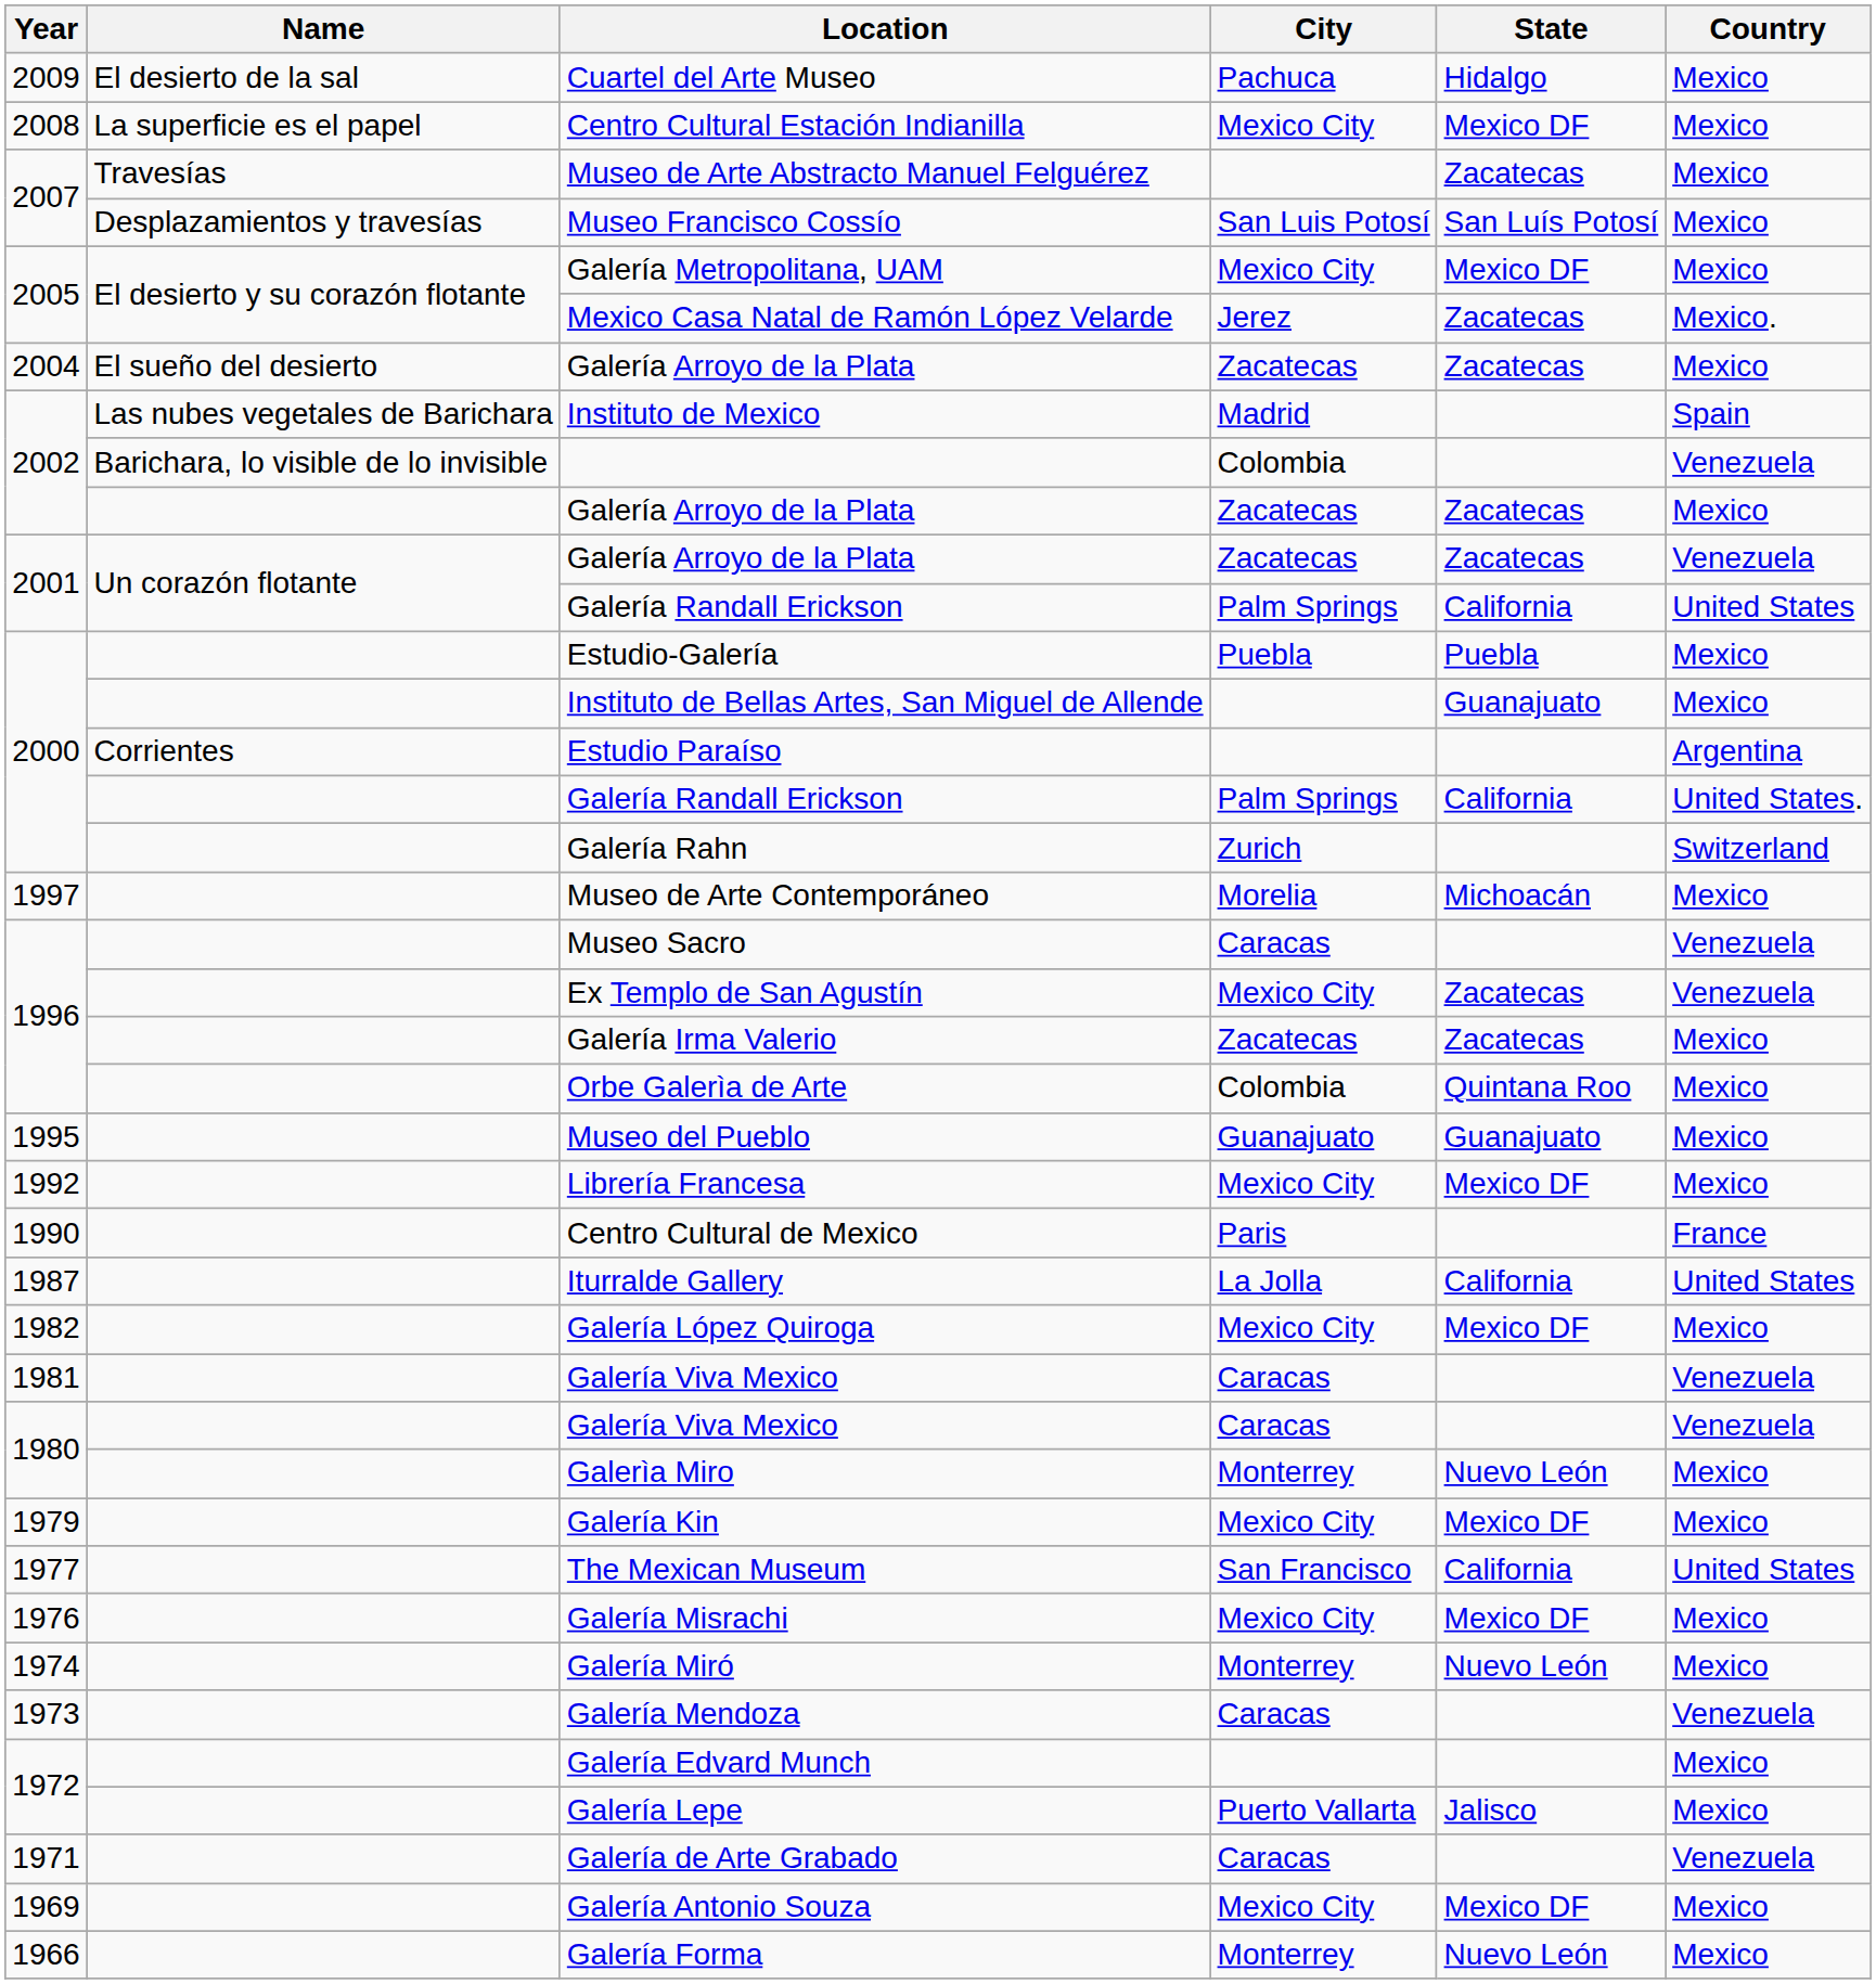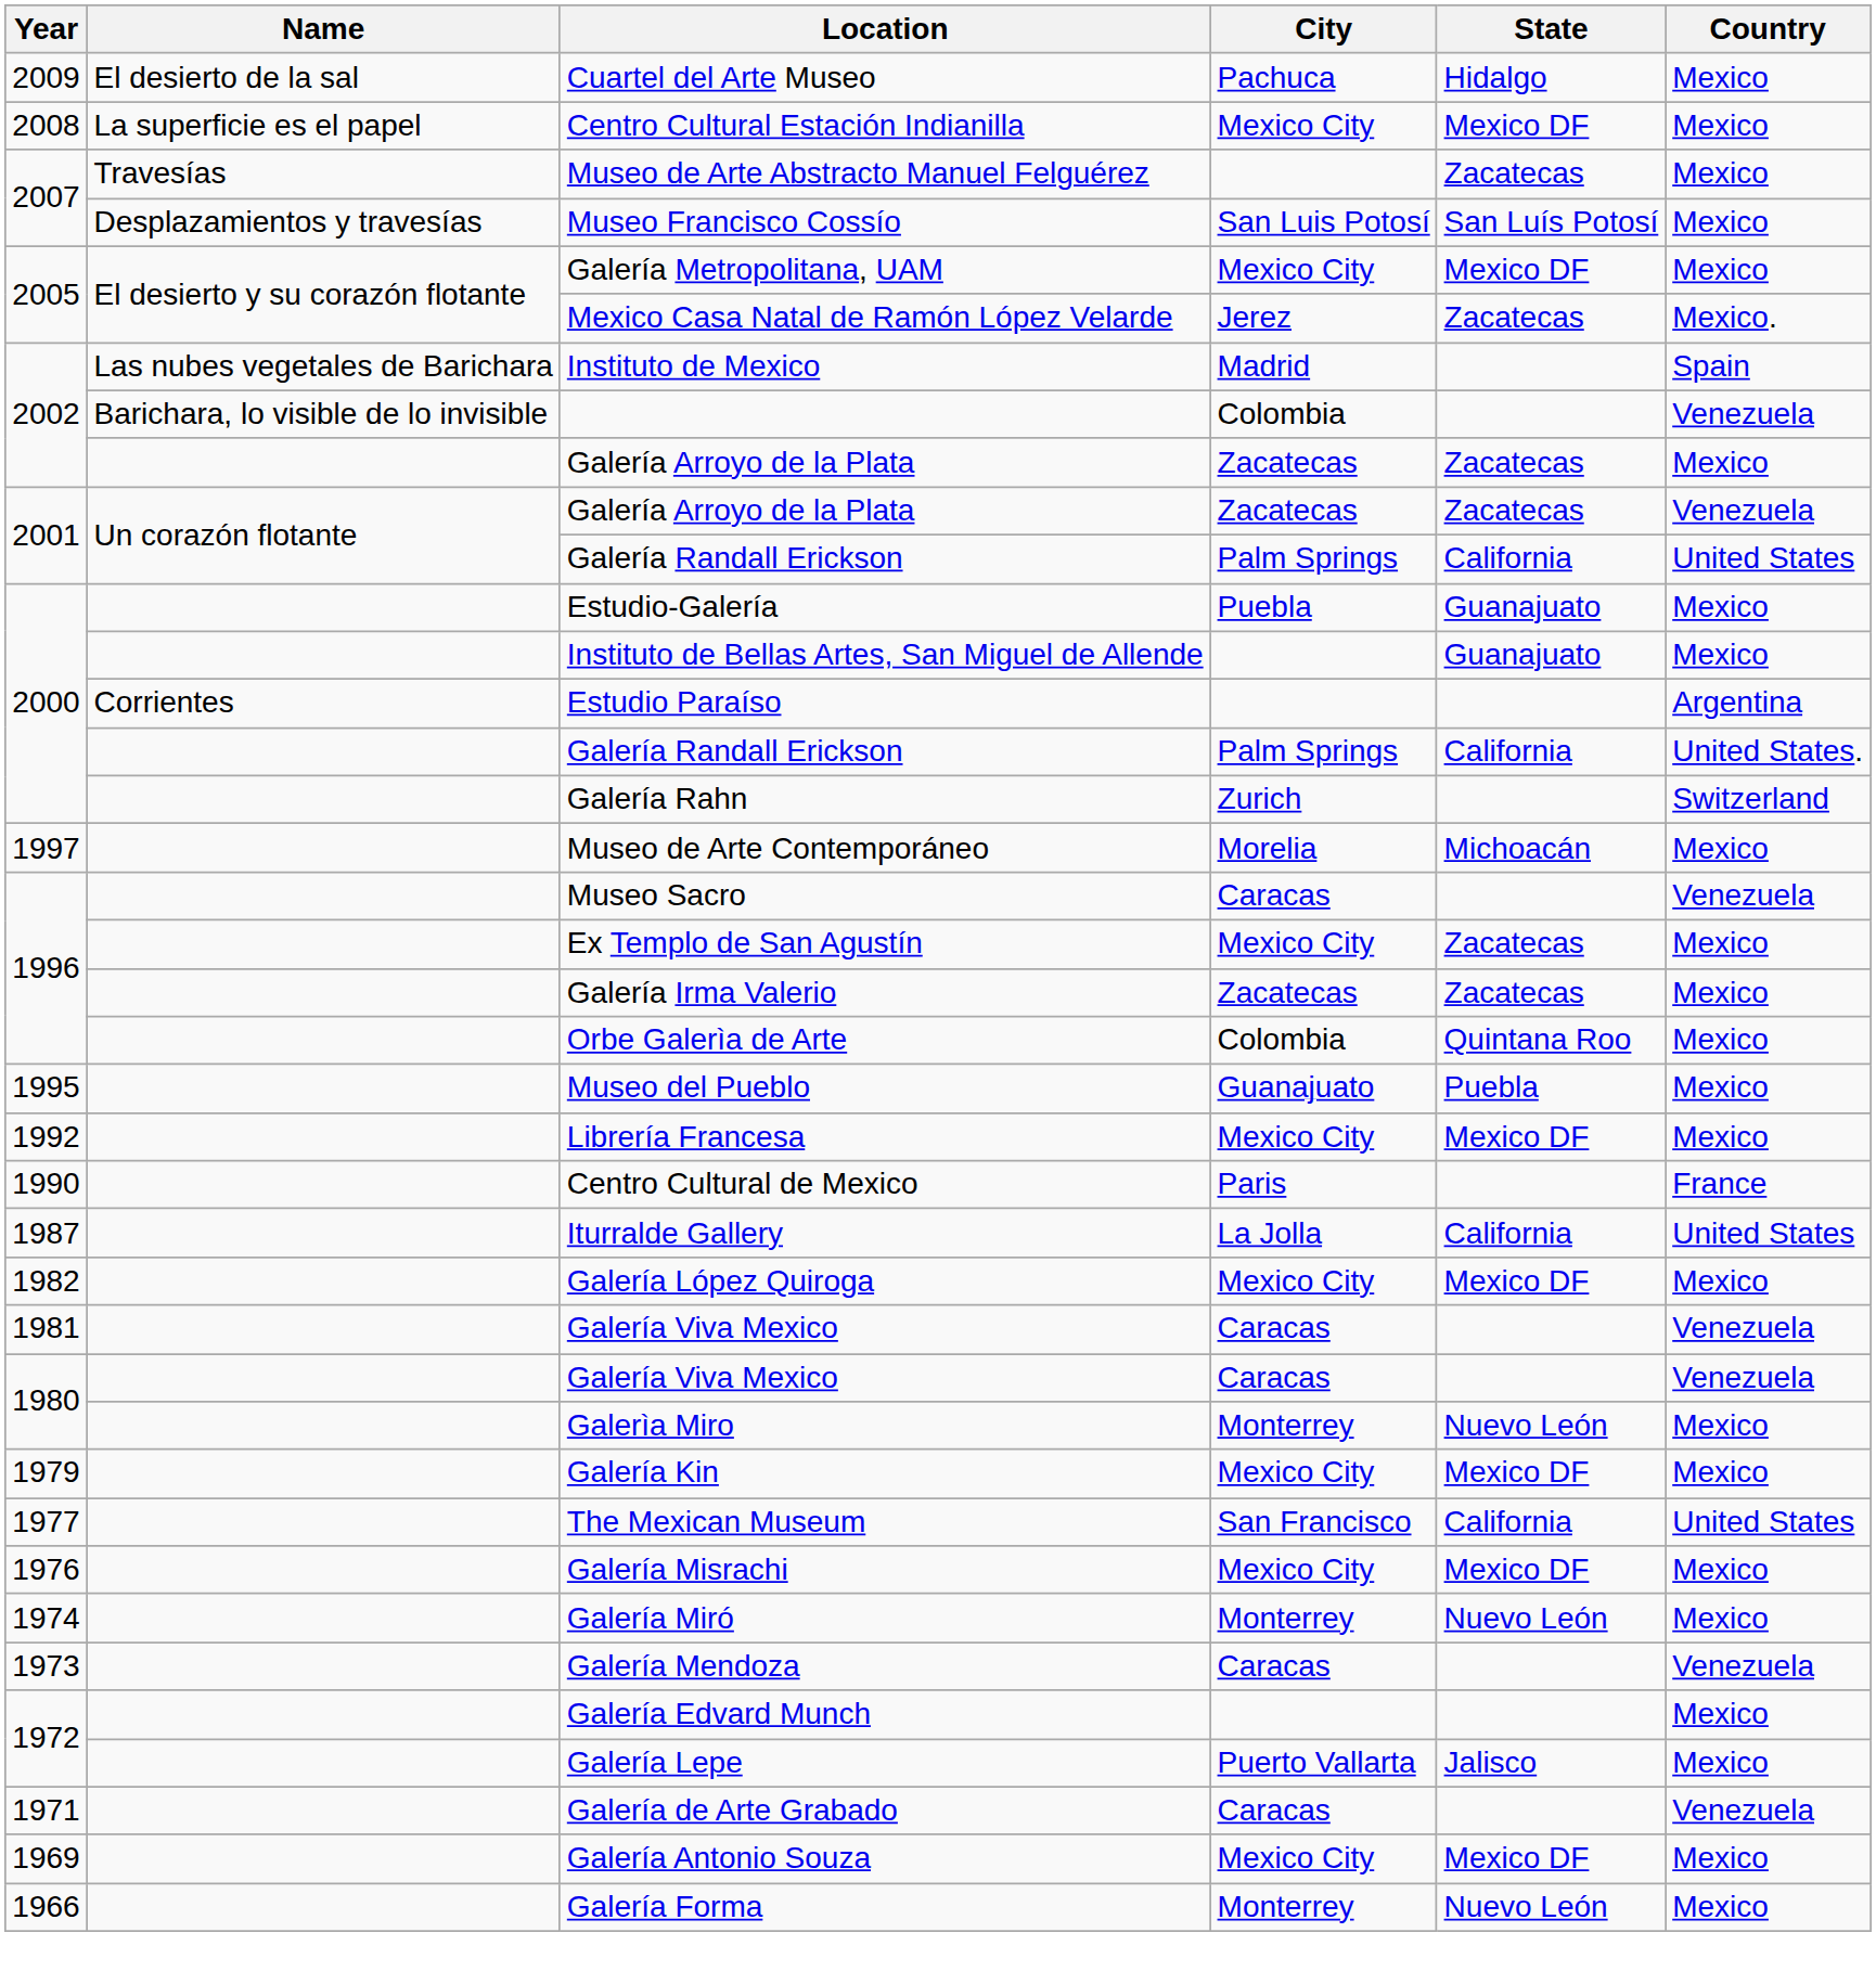 <table class="wikitable">
 <tr>
 <th>Year</th>
 <th>Name</th>
 <th>Location</th>
 <th>City</th>
 <th>State</th>
 <th>Country</th>
 </tr>
 <tr>
 <td>2009</td>
 <td>El desierto de la sal</td>
 <td><a href='#'>Cuartel del Arte</a> Museo</td>
 <td><a href='#'>Pachuca</a></td>
 <td><a href='#'>Hidalgo</a></td>
 <td><a href='#'>Mexico</a></td>
 </tr>
 <tr>
 <td>2008</td>
 <td>La superficie es el papel</td>
 <td><a href='#'>Centro Cultural Estación Indianilla</a></td>
 <td><a href='#'>Mexico City</a></td>
 <td><a href='#'>Mexico DF</a></td>
 <td><a href='#'>Mexico</a></td>
 </tr>
 <tr>
 <td rowspan="2">2007</td>
 <td>Travesías</td>
 <td><a href='#'>Museo de Arte Abstracto Manuel Felguérez</a></td>
 <td></td>
 <td><a href='#'>Zacatecas</a></td>
 <td><a href='#'>Mexico</a></td>
 </tr>
 <tr>
 <td>Desplazamientos y travesías</td>
 <td><a href='#'>Museo Francisco Cossío</a></td>
 <td><a href='#'>San Luis Potosí</a></td>
 <td><a href='#'>San Luís Potosí</a></td>
 <td><a href='#'>Mexico</a></td>
 </tr>
 <tr>
 <td rowspan="2">2005</td>
 <td rowspan="2">El desierto y su corazón flotante</td>
 <td>Galería <a href='#'>Metropolitana</a>, <a href='#'>UAM</a></td>
 <td><a href='#'>Mexico City</a></td>
 <td><a href='#'>Mexico DF</a></td>
 <td><a href='#'>Mexico</a></td>
 </tr>
 <tr>
 <td><a href='#'>Mexico Casa Natal de Ramón López Velarde</a></td>
 <td><a href='#'>Jerez</a></td>
 <td><a href='#'>Zacatecas</a></td>
 <td><a href='#'>Mexico</a>.</td>
 </tr>
 <tr>
-<td>2004</td>
-<td>El sueño del desierto</td>
-<td>Galería <a href='#'>Arroyo de la Plata</a></td>
-<td><a href='#'>Zacatecas</a></td>
-<td><a href='#'>Zacatecas</a></td>
-<td><a href='#'>Mexico</a></td>
-</tr>
-<tr>
 <td rowspan="3">2002</td>
 <td>Las nubes vegetales de Barichara</td>
 <td><a href='#'>Instituto de Mexico</a></td>
 <td><a href='#'>Madrid</a></td>
 <td></td>
 <td><a href='#'>Spain</a></td>
 </tr>
 <tr>
 <td>Barichara, lo visible de lo invisible</td>
 <td></td>
 <td>Colombia</td>
 <td></td>
 <td><a href='#'>Venezuela</a></td>
 </tr>
 <tr>
 <td></td>
 <td>Galería <a href='#'>Arroyo de la Plata</a></td>
 <td><a href='#'>Zacatecas</a></td>
 <td><a href='#'>Zacatecas</a></td>
 <td><a href='#'>Mexico</a></td>
 </tr>
 <tr>
 <td rowspan="2">2001</td>
 <td rowspan="2">Un corazón flotante</td>
 <td>Galería <a href='#'>Arroyo de la Plata</a></td>
 <td><a href='#'>Zacatecas</a></td>
 <td><a href='#'>Zacatecas</a></td>
 <td><a href='#'>Venezuela</a></td>
 </tr>
 <tr>
 <td>Galería <a href='#'>Randall Erickson</a></td>
 <td><a href='#'>Palm Springs</a></td>
 <td><a href='#'>California</a></td>
 <td><a href='#'>United States</a></td>
 </tr>
 <tr>
 <td rowspan="5">2000</td>
 <td></td>
 <td>Estudio-Galería</td>
 <td><a href='#'>Puebla</a></td>
-<td><a href='#'>Puebla</a></td>
+<td><a href='#'>Guanajuato</a></td>
 <td><a href='#'>Mexico</a></td>
 </tr>
 <tr>
 <td></td>
 <td><a href='#'>Instituto de Bellas Artes, San Miguel de Allende</a></td>
 <td></td>
 <td><a href='#'>Guanajuato</a></td>
 <td><a href='#'>Mexico</a></td>
 </tr>
 <tr>
 <td>Corrientes</td>
 <td><a href='#'>Estudio Paraíso</a></td>
 <td></td>
 <td></td>
 <td><a href='#'>Argentina</a></td>
 </tr>
 <tr>
 <td></td>
 <td><a href='#'>Galería Randall Erickson</a></td>
 <td><a href='#'>Palm Springs</a></td>
 <td><a href='#'>California</a></td>
 <td><a href='#'>United States</a>.</td>
 </tr>
 <tr>
 <td></td>
 <td>Galería Rahn</td>
 <td><a href='#'>Zurich</a></td>
 <td></td>
 <td><a href='#'>Switzerland</a></td>
 </tr>
 <tr>
 <td>1997</td>
 <td></td>
 <td>Museo de Arte Contemporáneo</td>
 <td><a href='#'>Morelia</a></td>
 <td><a href='#'>Michoacán</a></td>
 <td><a href='#'>Mexico</a></td>
 </tr>
 <tr>
 <td rowspan="4">1996</td>
 <td></td>
 <td>Museo Sacro</td>
 <td><a href='#'>Caracas</a></td>
 <td></td>
 <td><a href='#'>Venezuela</a></td>
 </tr>
 <tr>
 <td></td>
 <td>Ex <a href='#'>Templo de San Agustín</a></td>
 <td><a href='#'>Mexico City</a></td>
 <td><a href='#'>Zacatecas</a></td>
-<td><a href='#'>Venezuela</a></td>
+<td><a href='#'>Mexico</a></td>
 </tr>
 <tr>
 <td></td>
 <td>Galería <a href='#'>Irma Valerio</a></td>
 <td><a href='#'>Zacatecas</a></td>
 <td><a href='#'>Zacatecas</a></td>
 <td><a href='#'>Mexico</a></td>
 </tr>
 <tr>
 <td></td>
 <td><a href='#'>Orbe Galerìa de Arte</a></td>
 <td>Colombia</td>
 <td><a href='#'>Quintana Roo</a></td>
 <td><a href='#'>Mexico</a></td>
 </tr>
 <tr>
 <td>1995</td>
 <td></td>
 <td><a href='#'>Museo del Pueblo</a></td>
 <td><a href='#'>Guanajuato</a></td>
-<td><a href='#'>Guanajuato</a></td>
+<td><a href='#'>Puebla</a></td>
 <td><a href='#'>Mexico</a></td>
 </tr>
 <tr>
 <td>1992</td>
 <td></td>
 <td><a href='#'>Librería Francesa</a></td>
 <td><a href='#'>Mexico City</a></td>
 <td><a href='#'>Mexico DF</a></td>
 <td><a href='#'>Mexico</a></td>
 </tr>
 <tr>
 <td>1990</td>
 <td></td>
 <td>Centro Cultural de Mexico</td>
 <td><a href='#'>Paris</a></td>
 <td></td>
 <td><a href='#'>France</a></td>
 </tr>
 <tr>
 <td>1987</td>
 <td></td>
 <td><a href='#'>Iturralde Gallery</a></td>
 <td><a href='#'>La Jolla</a></td>
 <td><a href='#'>California</a></td>
 <td><a href='#'>United States</a></td>
 </tr>
 <tr>
 <td>1982</td>
 <td></td>
 <td><a href='#'>Galería López Quiroga</a></td>
 <td><a href='#'>Mexico City</a></td>
 <td><a href='#'>Mexico DF</a></td>
 <td><a href='#'>Mexico</a></td>
 </tr>
 <tr>
 <td>1981</td>
 <td></td>
 <td><a href='#'>Galería Viva Mexico</a></td>
 <td><a href='#'>Caracas</a></td>
 <td></td>
 <td><a href='#'>Venezuela</a></td>
 </tr>
 <tr>
 <td rowspan="2">1980</td>
 <td></td>
 <td><a href='#'>Galería Viva Mexico</a></td>
 <td><a href='#'>Caracas</a></td>
 <td></td>
 <td><a href='#'>Venezuela</a></td>
 </tr>
 <tr>
 <td></td>
 <td><a href='#'>Galerìa Miro</a></td>
 <td><a href='#'>Monterrey</a></td>
 <td><a href='#'>Nuevo León</a></td>
 <td><a href='#'>Mexico</a></td>
 </tr>
 <tr>
 <td>1979</td>
 <td></td>
 <td><a href='#'>Galería Kin</a></td>
 <td><a href='#'>Mexico City</a></td>
 <td><a href='#'>Mexico DF</a></td>
 <td><a href='#'>Mexico</a></td>
 </tr>
 <tr>
 <td>1977</td>
 <td></td>
 <td><a href='#'>The Mexican Museum</a></td>
 <td><a href='#'>San Francisco</a></td>
 <td><a href='#'>California</a></td>
 <td><a href='#'>United States</a></td>
 </tr>
 <tr>
 <td>1976</td>
 <td></td>
 <td><a href='#'>Galería Misrachi</a></td>
 <td><a href='#'>Mexico City</a></td>
 <td><a href='#'>Mexico DF</a></td>
 <td><a href='#'>Mexico</a></td>
 </tr>
 <tr>
 <td>1974</td>
 <td></td>
 <td><a href='#'>Galería Miró</a></td>
 <td><a href='#'>Monterrey</a></td>
 <td><a href='#'>Nuevo León</a></td>
 <td><a href='#'>Mexico</a></td>
 </tr>
 <tr>
 <td>1973</td>
 <td></td>
 <td><a href='#'>Galería Mendoza</a></td>
 <td><a href='#'>Caracas</a></td>
 <td></td>
 <td><a href='#'>Venezuela</a></td>
 </tr>
 <tr>
 <td rowspan="2">1972</td>
 <td></td>
 <td><a href='#'>Galería Edvard Munch</a></td>
 <td></td>
 <td></td>
 <td><a href='#'>Mexico</a></td>
 </tr>
 <tr>
 <td></td>
 <td><a href='#'>Galería Lepe</a></td>
 <td><a href='#'>Puerto Vallarta</a></td>
 <td><a href='#'>Jalisco</a></td>
 <td><a href='#'>Mexico</a></td>
 </tr>
 <tr>
 <td>1971</td>
 <td></td>
 <td><a href='#'>Galería de Arte Grabado</a></td>
 <td><a href='#'>Caracas</a></td>
 <td></td>
 <td><a href='#'>Venezuela</a></td>
 </tr>
 <tr>
 <td>1969</td>
 <td></td>
 <td><a href='#'>Galería Antonio Souza</a></td>
 <td><a href='#'>Mexico City</a></td>
 <td><a href='#'>Mexico DF</a></td>
 <td><a href='#'>Mexico</a></td>
 </tr>
 <tr>
 <td>1966</td>
 <td></td>
 <td><a href='#'>Galería Forma</a></td>
 <td><a href='#'>Monterrey</a></td>
 <td><a href='#'>Nuevo León</a></td>
 <td><a href='#'>Mexico</a></td>
 </tr>
 </table>
